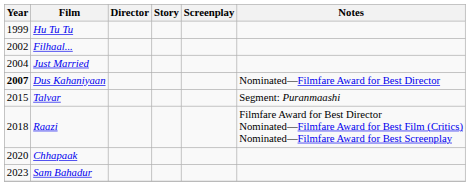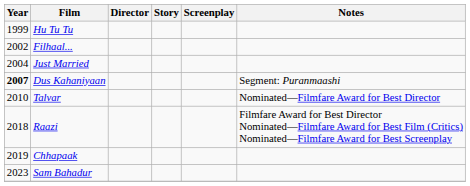 <table class="wikitable">
 <tr>
 <th>Year</th>
 <th>Film</th>
 <th>Director</th>
 <th>Story</th>
 <th>Screenplay</th>
 <th>Notes</th>
 </tr>
 <tr>
 <td>1999</td>
 <td><em><a href='#'>Hu Tu Tu</a></em></td>
 <td></td>
 <td></td>
 <td></td>
 <td></td>
 </tr>
 <tr>
 <td>2002</td>
 <td><em><a href='#'>Filhaal...</a></em></td>
 <td></td>
 <td></td>
 <td></td>
 <td></td>
 </tr>
 <tr>
 <td>2004</td>
 <td><em><a href='#'>Just Married</a></em></td>
 <td></td>
 <td></td>
 <td></td>
 <td></td>
 </tr>
 <tr>
 <td><strong>2007</strong></td>
 <td><em><a href='#'>Dus Kahaniyaan</a></em></td>
 <td></td>
 <td></td>
 <td></td>
-<td>Nominated—<a href='#'>Filmfare Award for Best Director</a></td>
+<td>Segment: <em>Puranmaashi</em></td>
 </tr>
 <tr>
-<td>2015</td>
+<td>2010</td>
 <td><em><a href='#'>Talvar</a></em></td>
 <td></td>
 <td></td>
 <td></td>
-<td>Segment: <em>Puranmaashi</em></td>
+<td>Nominated—<a href='#'>Filmfare Award for Best Director</a></td>
 </tr>
 <tr>
 <td>2018</td>
 <td><em><a href='#'>Raazi</a></em></td>
 <td></td>
 <td></td>
 <td></td>
 <td>Filmfare Award for Best Director<br>Nominated—<a href='#'>Filmfare Award for Best Film (Critics)</a><br>Nominated—<a href='#'>Filmfare Award for Best Screenplay</a></td>
 </tr>
 <tr>
-<td>2020</td>
+<td>2019</td>
 <td><em><a href='#'>Chhapaak</a></em></td>
 <td></td>
 <td></td>
 <td></td>
 <td></td>
 </tr>
 <tr>
 <td>2023</td>
 <td><em><a href='#'>Sam Bahadur</a></em></td>
 <td></td>
 <td></td>
 <td></td>
 <td></td>
 </tr>
 <tr>
 </tr>
 </table>
